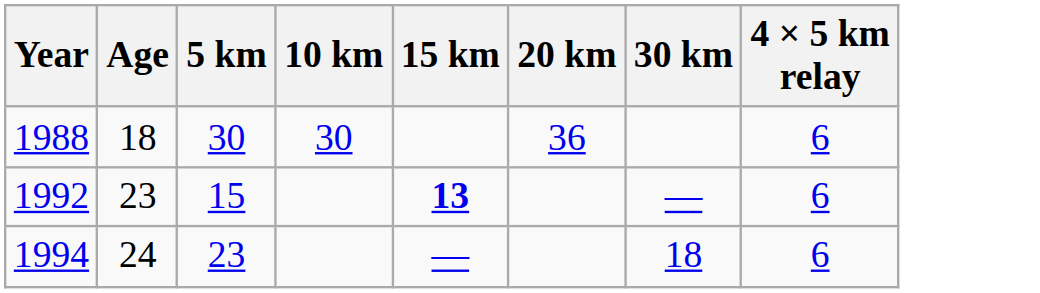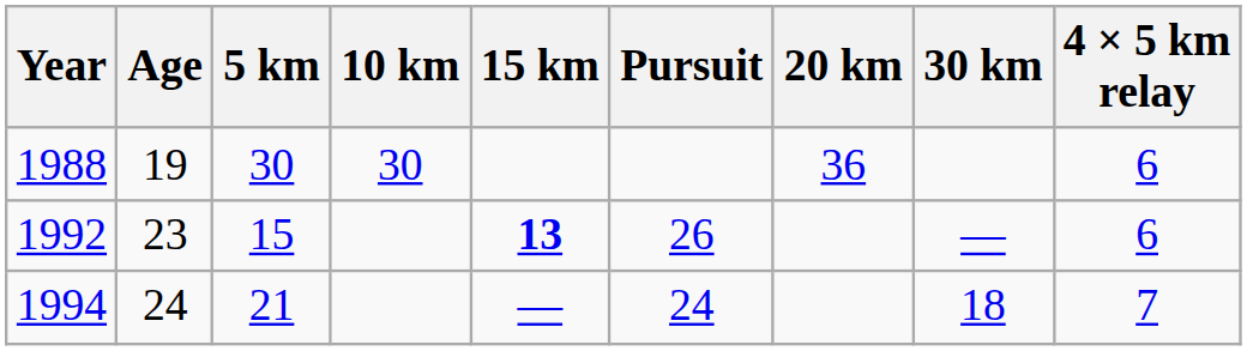 <table class="wikitable" style="text-align: center;">
 <tr>
 <th scope="col">Year</th>
 <th scope="col">Age</th>
 <th scope="col">5 km</th>
 <th scope="col">10 km</th>
 <th scope="col">15 km</th>
+<th scope="col">Pursuit</th>
 <th scope="col">20 km</th>
 <th scope="col">30 km</th>
 <th scope="col">4 × 5 km<br>relay</th>
 </tr>
 <tr>
 <td><a href='#'>1988</a></td>
-<td>18</td>
+<td>19</td>
 <td><a href='#'>30</a></td>
 <td><a href='#'>30</a></td>
+<td></td>
 <td></td>
 <td><a href='#'>36</a></td>
 <td></td>
 <td><a href='#'>6</a></td>
 </tr>
 <tr>
 <td><a href='#'>1992</a></td>
 <td>23</td>
 <td><a href='#'>15</a></td>
 <td></td>
 <td><strong><a href='#'>13</a></strong></td>
+<td><a href='#'>26</a></td>
 <td></td>
 <td><a href='#'>—</a></td>
 <td><a href='#'>6</a></td>
 </tr>
 <tr>
 <td><a href='#'>1994</a></td>
 <td>24</td>
-<td><a href='#'>23</a></td>
+<td><a href='#'>21</a></td>
 <td></td>
 <td><a href='#'>—</a></td>
+<td><a href='#'>24</a></td>
 <td></td>
 <td><a href='#'>18</a></td>
-<td><a href='#'>6</a></td>
+<td><a href='#'>7</a></td>
 </tr>
 </table>
